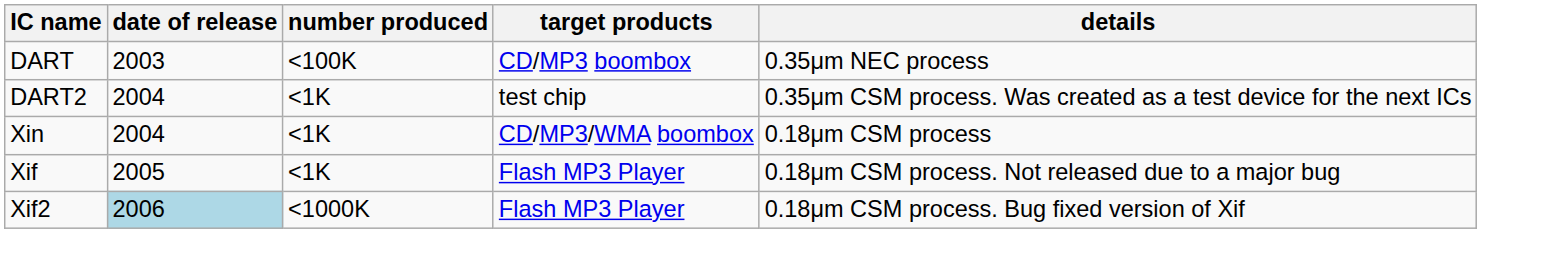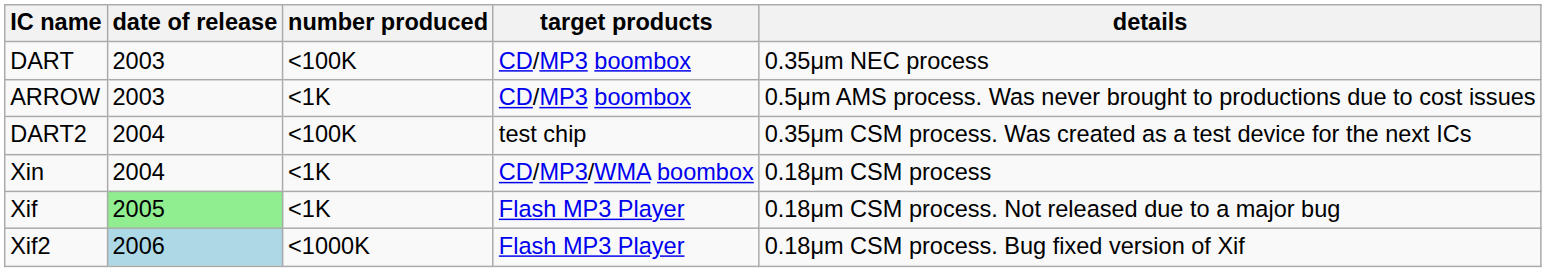 <table class="wikitable">
 <tr>
 <th>IC name</th>
 <th>date of release</th>
 <th>number produced</th>
 <th>target products</th>
 <th>details</th>
 </tr>
 <tr>
 <td>DART</td>
 <td>2003</td>
 <td><100K</td>
 <td><a href='#'>CD</a>/<a href='#'>MP3</a> <a href='#'>boombox</a></td>
 <td>0.35μm NEC process</td>
 </tr>
 <tr>
+<td>ARROW</td>
+<td>2003</td>
+<td><1K</td>
+<td><a href='#'>CD</a>/<a href='#'>MP3</a> <a href='#'>boombox</a></td>
+<td>0.5μm AMS process.  Was never brought to productions due to cost issues</td>
+</tr>
+<tr>
 <td>DART2</td>
 <td>2004</td>
-<td><1K</td>
+<td><100K</td>
 <td>test chip</td>
 <td>0.35μm CSM process.  Was created as a test device for the next ICs</td>
 </tr>
 <tr>
 <td>Xin</td>
 <td>2004</td>
 <td><1K</td>
 <td><a href='#'>CD</a>/<a href='#'>MP3</a>/<a href='#'>WMA</a> <a href='#'>boombox</a></td>
 <td>0.18μm CSM process</td>
 </tr>
 <tr>
 <td>Xif</td>
-<td>2005</td>
+<td style="background: lightgreen;">2005</td>
 <td><1K</td>
 <td><a href='#'>Flash MP3 Player</a></td>
 <td>0.18μm CSM process.  Not released due to a major bug</td>
 </tr>
 <tr>
 <td>Xif2</td>
 <td style="background: lightblue;">2006</td>
 <td><1000K</td>
 <td><a href='#'>Flash MP3 Player</a></td>
 <td>0.18μm CSM process.  Bug fixed version of Xif</td>
 </tr>
 </table>
